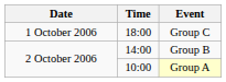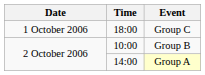 <table class = "wikitable" style="text-align:center;">
 <tr>
 <th width=150>Date</th>
 <th width=50>Time</th>
 <th width=80>Event</th>
 </tr>
 <tr>
 <td>1 October 2006</td>
 <td>18:00</td>
 <td>Group C</td>
 </tr>
 <tr>
 <td rowspan=2>2 October 2006</td>
-<td>14:00</td>
+<td>10:00</td>
 <td>Group B</td>
 </tr>
 <tr>
-<td>10:00</td>
+<td>14:00</td>
 <td bgcolor=ffffcc>Group A</td>
 </tr>
 </table>
